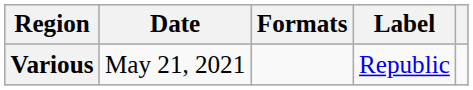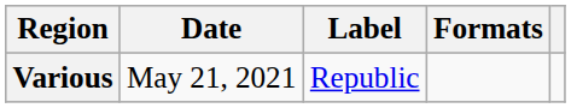 <table class="wikitable plainrowheaders">
 <tr>
 <th scope="col">Region</th>
 <th scope="col">Date</th>
+<th scope="col">Label</th>
 <th scope="col">Formats</th>
-<th scope="col">Label</th>
 <th scope="col"></th>
 </tr>
 <tr>
 <th scope="row">Various</th>
 <td>May 21, 2021</td>
+<td><a href='#'>Republic</a></td>
 <td></td>
-<td><a href='#'>Republic</a></td>
 <td style="text-align:center;"></td>
 </tr>
 </table>
